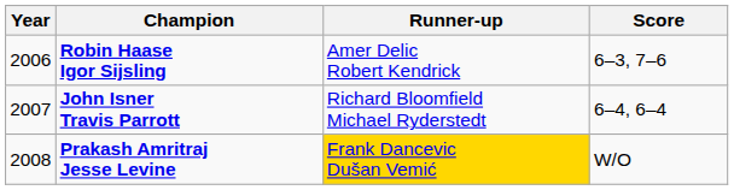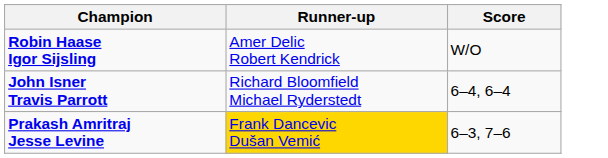 <table class="wikitable" style="font-size:90%">
 <tr>
-<th>Year</th>
 <th width="200">Champion</th>
 <th width="200">Runner-up</th>
 <th width="100">Score</th>
 </tr>
 <tr>
-<td>2006</td>
 <td> <strong><a href='#'>Robin Haase</a></strong> <br>  <strong><a href='#'>Igor Sijsling</a></strong></td>
 <td> <a href='#'>Amer Delic</a> <br>  <a href='#'>Robert Kendrick</a></td>
-<td>6–3, 7–6</td>
+<td>W/O</td>
 </tr>
 <tr>
-<td>2007</td>
 <td> <strong><a href='#'>John Isner</a></strong> <br>  <strong><a href='#'>Travis Parrott</a></strong></td>
 <td> <a href='#'>Richard Bloomfield</a> <br>  <a href='#'>Michael Ryderstedt</a></td>
 <td>6–4, 6–4</td>
 </tr>
 <tr>
-<td>2008</td>
 <td> <strong><a href='#'>Prakash Amritraj</a></strong> <br>  <strong><a href='#'>Jesse Levine</a></strong></td>
 <td style="background: gold;"> <a href='#'>Frank Dancevic</a> <br>  <a href='#'>Dušan Vemić</a></td>
-<td>W/O</td>
+<td>6–3, 7–6</td>
 </tr>
 </table>
